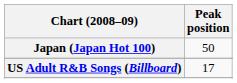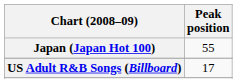 <table class="wikitable plainrowheaders sortable">
 <tr>
 <th>Chart (2008–09)</th>
 <th>Peak<br>position</th>
 </tr>
 <tr>
 <th scope="row">Japan (<a href='#'>Japan Hot 100</a>)</th>
-<td style="text-align:center;">50</td>
+<td style="text-align:center;">55</td>
 </tr>
 <tr>
 </tr>
 <tr>
 <th scope="row">US <a href='#'>Adult R&B Songs</a> (<em><a href='#'>Billboard</a></em>)</th>
 <td style="text-align:center;">17</td>
 </tr>
 <tr>
 </tr>
 <tr>
 </tr>
 </table>
